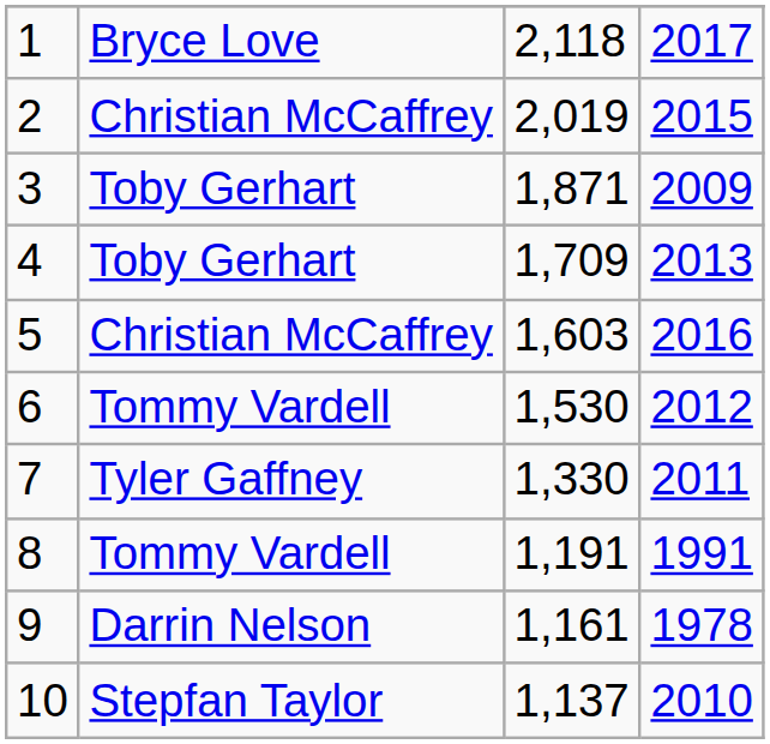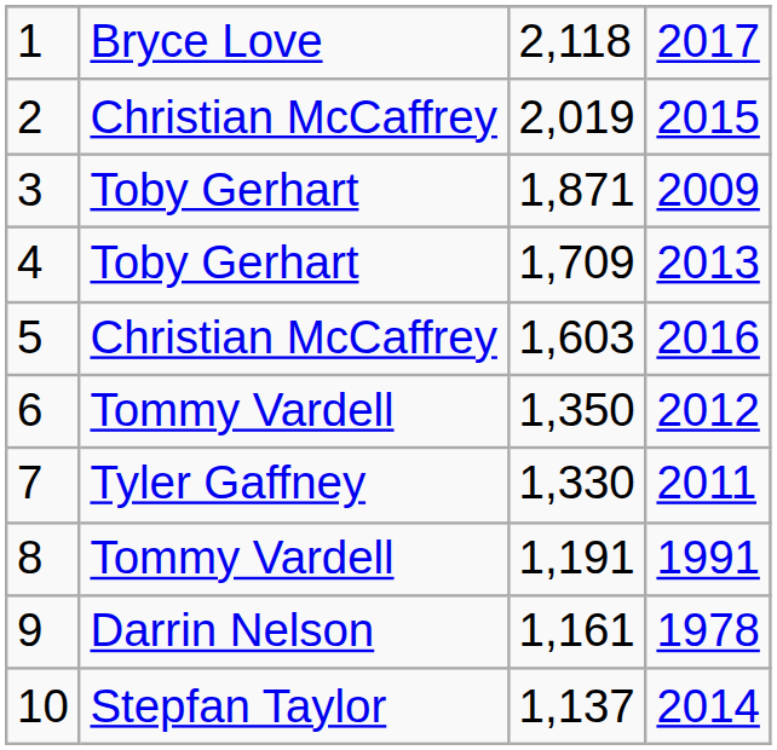 <table class="wikitable">
 <tr>
 </tr>
 <tr>
 <td>1</td>
 <td><a href='#'>Bryce Love</a></td>
 <td>2,118</td>
 <td><a href='#'>2017</a></td>
 </tr>
 <tr>
 <td>2</td>
 <td><a href='#'>Christian McCaffrey</a></td>
 <td>2,019</td>
 <td><a href='#'>2015</a></td>
 </tr>
 <tr>
 <td>3</td>
 <td><a href='#'>Toby Gerhart</a></td>
 <td>1,871</td>
 <td><a href='#'>2009</a></td>
 </tr>
 <tr>
 <td>4</td>
 <td><a href='#'>Toby Gerhart</a></td>
 <td>1,709</td>
 <td><a href='#'>2013</a></td>
 </tr>
 <tr>
 <td>5</td>
 <td><a href='#'>Christian McCaffrey</a></td>
 <td>1,603</td>
 <td><a href='#'>2016</a></td>
 </tr>
 <tr>
 <td>6</td>
 <td><a href='#'>Tommy Vardell</a></td>
-<td>1,530</td>
+<td>1,350</td>
 <td><a href='#'>2012</a></td>
 </tr>
 <tr>
 <td>7</td>
 <td><a href='#'>Tyler Gaffney</a></td>
 <td>1,330</td>
 <td><a href='#'>2011</a></td>
 </tr>
 <tr>
 <td>8</td>
 <td><a href='#'>Tommy Vardell</a></td>
 <td>1,191</td>
 <td><a href='#'>1991</a></td>
 </tr>
 <tr>
 <td>9</td>
 <td><a href='#'>Darrin Nelson</a></td>
 <td>1,161</td>
 <td><a href='#'>1978</a></td>
 </tr>
 <tr>
 <td>10</td>
 <td><a href='#'>Stepfan Taylor</a></td>
 <td>1,137</td>
-<td><a href='#'>2010</a></td>
+<td><a href='#'>2014</a></td>
 </tr>
 </table>
